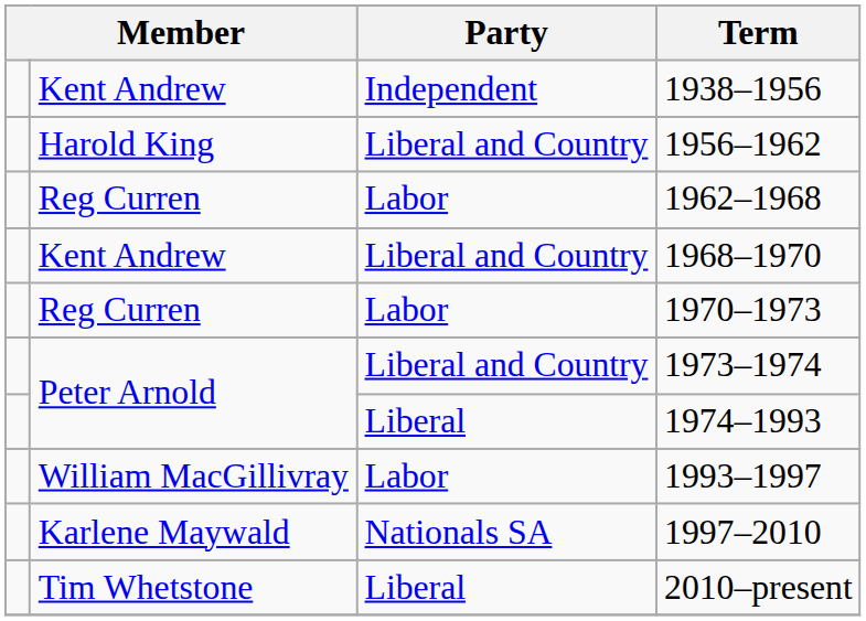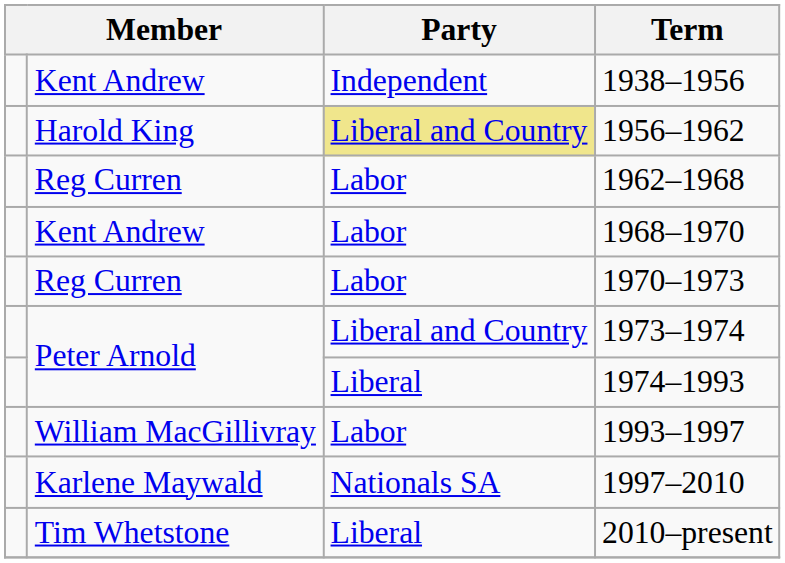 <table class="wikitable">
 <tr>
 <th colspan="2">Member</th>
 <th>Party</th>
 <th>Term</th>
 </tr>
 <tr>
 <td> </td>
 <td><a href='#'>Kent Andrew</a></td>
 <td><a href='#'>Independent</a></td>
 <td>1938–1956</td>
 </tr>
 <tr>
 <td> </td>
 <td><a href='#'>Harold King</a></td>
-<td><a href='#'>Liberal and Country</a></td>
+<td style="background: khaki;"><a href='#'>Liberal and Country</a></td>
 <td>1956–1962</td>
 </tr>
 <tr>
 <td> </td>
 <td><a href='#'>Reg Curren</a></td>
 <td><a href='#'>Labor</a></td>
 <td>1962–1968</td>
 </tr>
 <tr>
 <td> </td>
 <td><a href='#'>Kent Andrew</a></td>
-<td><a href='#'>Liberal and Country</a></td>
+<td><a href='#'>Labor</a></td>
 <td>1968–1970</td>
 </tr>
 <tr>
 <td> </td>
 <td><a href='#'>Reg Curren</a></td>
 <td><a href='#'>Labor</a></td>
 <td>1970–1973</td>
 </tr>
 <tr>
 <td> </td>
 <td rowspan="2"><a href='#'>Peter Arnold</a></td>
 <td><a href='#'>Liberal and Country</a></td>
 <td>1973–1974</td>
 </tr>
 <tr>
 <td> </td>
 <td><a href='#'>Liberal</a></td>
 <td>1974–1993</td>
 </tr>
 <tr>
 <td> </td>
 <td><a href='#'>William MacGillivray</a></td>
 <td><a href='#'>Labor</a></td>
 <td>1993–1997</td>
 </tr>
 <tr>
 <td> </td>
 <td><a href='#'>Karlene Maywald</a></td>
 <td><a href='#'>Nationals SA</a></td>
 <td>1997–2010</td>
 </tr>
 <tr>
 <td> </td>
 <td><a href='#'>Tim Whetstone</a></td>
 <td><a href='#'>Liberal</a></td>
 <td>2010–present</td>
 </tr>
 <tr>
 </tr>
 </table>
